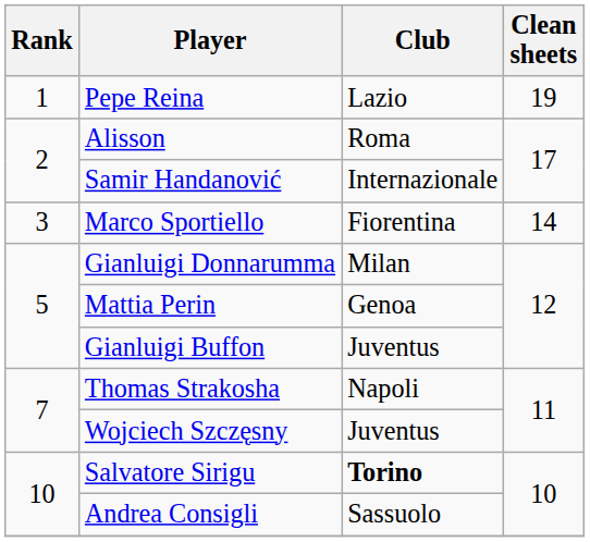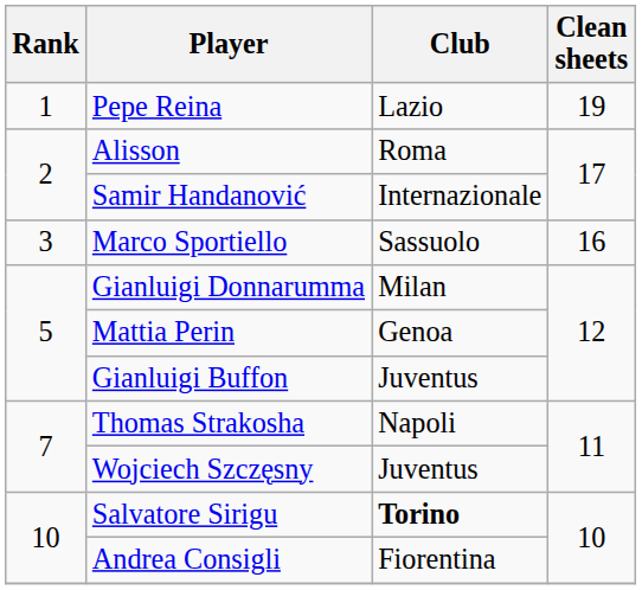 <table class="wikitable" style="text-align:center">
 <tr>
 <th>Rank</th>
 <th>Player</th>
 <th>Club</th>
 <th>Clean<br>sheets</th>
 </tr>
 <tr>
 <td>1</td>
 <td align="left"> <a href='#'>Pepe Reina</a></td>
 <td align="left">Lazio</td>
 <td>19</td>
 </tr>
 <tr>
 <td rowspan=2>2</td>
 <td align="left"> <a href='#'>Alisson</a></td>
 <td align="left">Roma</td>
 <td rowspan=2>17</td>
 </tr>
 <tr>
 <td align="left"> <a href='#'>Samir Handanović</a></td>
 <td align="left">Internazionale</td>
 </tr>
 <tr>
 <td>3</td>
 <td align="left"> <a href='#'>Marco Sportiello</a></td>
-<td align="left">Fiorentina</td>
-<td>14</td>
+<td align="left">Sassuolo</td>
+<td>16</td>
 </tr>
 <tr>
 <td rowspan=3>5</td>
 <td align="left"> <a href='#'>Gianluigi Donnarumma</a></td>
 <td align="left">Milan</td>
 <td rowspan=3>12</td>
 </tr>
 <tr>
 <td align="left"> <a href='#'>Mattia Perin</a></td>
 <td align="left">Genoa</td>
 </tr>
 <tr>
 <td align="left"> <a href='#'>Gianluigi Buffon</a></td>
 <td align="left">Juventus</td>
 </tr>
 <tr>
 <td rowspan=2>7</td>
 <td align="left"> <a href='#'>Thomas Strakosha</a></td>
 <td align="left">Napoli</td>
 <td rowspan=2>11</td>
 </tr>
 <tr>
 <td align="left"> <a href='#'>Wojciech Szczęsny</a></td>
 <td align="left">Juventus</td>
 </tr>
 <tr>
 <td rowspan=2>10</td>
 <td align="left"> <a href='#'>Salvatore Sirigu</a></td>
 <td align="left"><strong>Torino</strong></td>
 <td rowspan=2>10</td>
 </tr>
 <tr>
 <td align="left"> <a href='#'>Andrea Consigli</a></td>
-<td align="left">Sassuolo</td>
+<td align="left">Fiorentina</td>
 </tr>
 <tr>
 </tr>
 </table>
